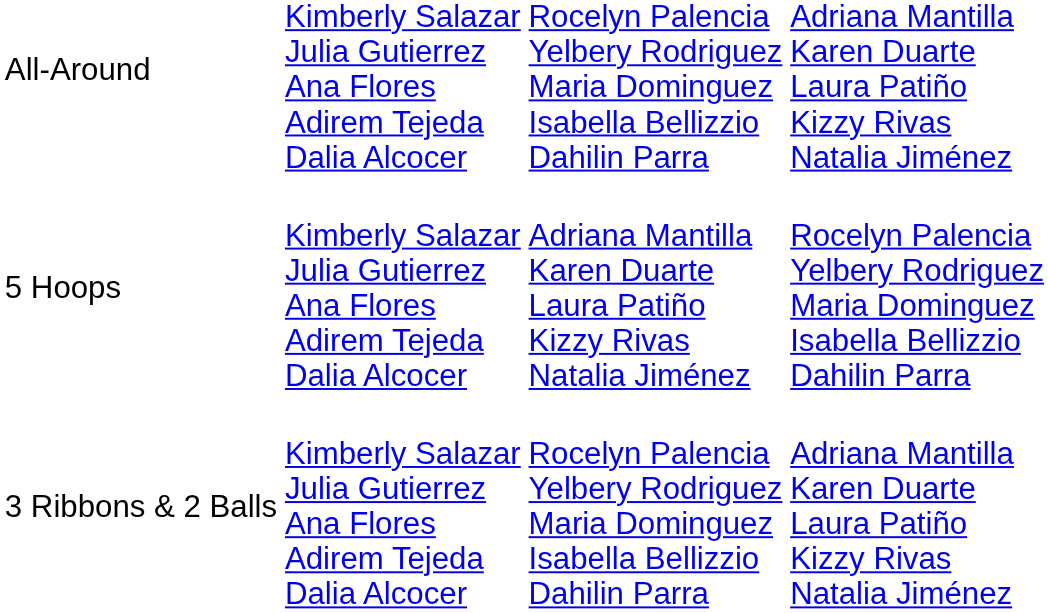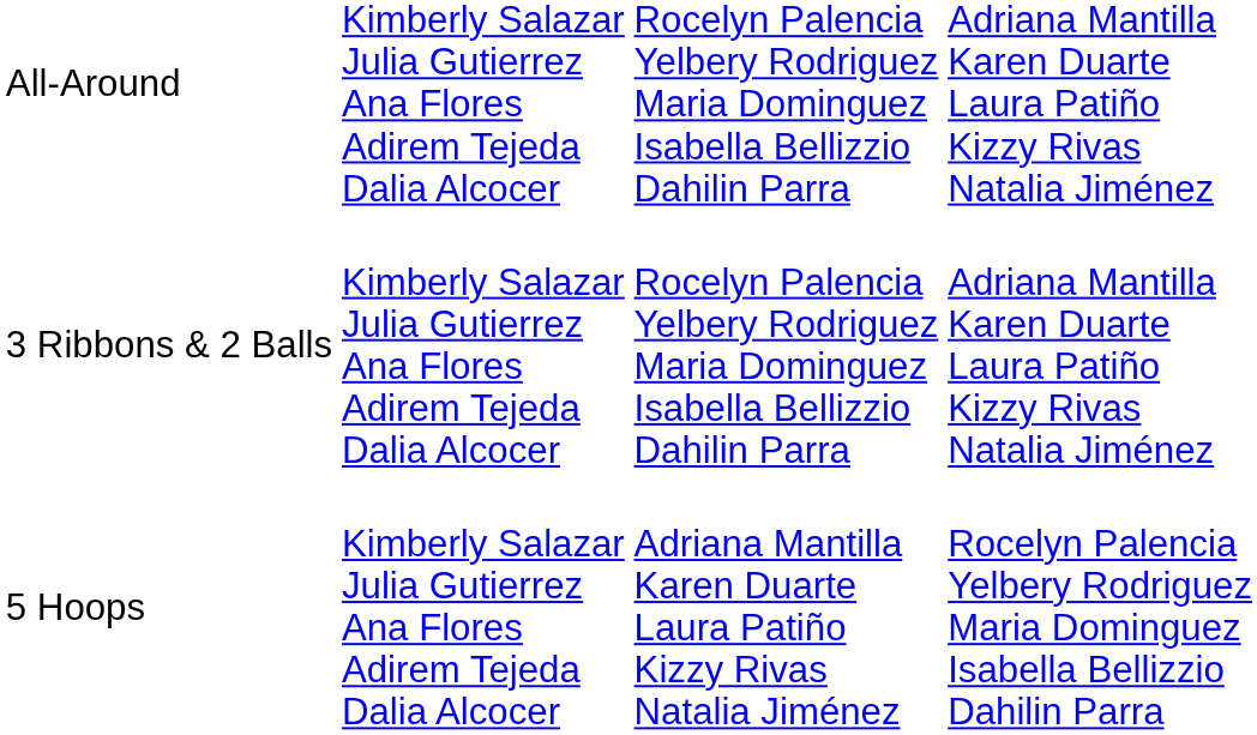 <table>
 <tr>
 <td>All-Around</td>
+<td><br><a href='#'>Kimberly Salazar</a><br><a href='#'>Julia Gutierrez</a><br><a href='#'>Ana Flores</a><br><a href='#'>Adirem Tejeda</a><br><a href='#'>Dalia Alcocer</a></td>
+<td><br><a href='#'>Rocelyn Palencia</a><br><a href='#'>Yelbery Rodriguez</a><br><a href='#'>Maria Dominguez</a><br><a href='#'>Isabella Bellizzio</a><br><a href='#'>Dahilin Parra</a></td>
+<td><br><a href='#'>Adriana Mantilla</a><br><a href='#'>Karen Duarte</a><br><a href='#'>Laura Patiño</a><br><a href='#'>Kizzy Rivas</a><br><a href='#'>Natalia Jiménez</a></td>
+</tr>
+<tr>
+<td>3 Ribbons & 2 Balls</td>
 <td><br><a href='#'>Kimberly Salazar</a><br><a href='#'>Julia Gutierrez</a><br><a href='#'>Ana Flores</a><br><a href='#'>Adirem Tejeda</a><br><a href='#'>Dalia Alcocer</a></td>
 <td><br><a href='#'>Rocelyn Palencia</a><br><a href='#'>Yelbery Rodriguez</a><br><a href='#'>Maria Dominguez</a><br><a href='#'>Isabella Bellizzio</a><br><a href='#'>Dahilin Parra</a></td>
 <td><br><a href='#'>Adriana Mantilla</a><br><a href='#'>Karen Duarte</a><br><a href='#'>Laura Patiño</a><br><a href='#'>Kizzy Rivas</a><br><a href='#'>Natalia Jiménez</a></td>
 </tr>
 <tr>
 <td>5 Hoops</td>
 <td><br><a href='#'>Kimberly Salazar</a><br><a href='#'>Julia Gutierrez</a><br><a href='#'>Ana Flores</a><br><a href='#'>Adirem Tejeda</a><br><a href='#'>Dalia Alcocer</a></td>
 <td><br><a href='#'>Adriana Mantilla</a><br><a href='#'>Karen Duarte</a><br><a href='#'>Laura Patiño</a><br><a href='#'>Kizzy Rivas</a><br><a href='#'>Natalia Jiménez</a></td>
 <td><br><a href='#'>Rocelyn Palencia</a><br><a href='#'>Yelbery Rodriguez</a><br><a href='#'>Maria Dominguez</a><br><a href='#'>Isabella Bellizzio</a><br><a href='#'>Dahilin Parra</a></td>
 </tr>
-<tr>
-<td>3 Ribbons & 2 Balls</td>
-<td><br><a href='#'>Kimberly Salazar</a><br><a href='#'>Julia Gutierrez</a><br><a href='#'>Ana Flores</a><br><a href='#'>Adirem Tejeda</a><br><a href='#'>Dalia Alcocer</a></td>
-<td><br><a href='#'>Rocelyn Palencia</a><br><a href='#'>Yelbery Rodriguez</a><br><a href='#'>Maria Dominguez</a><br><a href='#'>Isabella Bellizzio</a><br><a href='#'>Dahilin Parra</a></td>
-<td><br><a href='#'>Adriana Mantilla</a><br><a href='#'>Karen Duarte</a><br><a href='#'>Laura Patiño</a><br><a href='#'>Kizzy Rivas</a><br><a href='#'>Natalia Jiménez</a></td>
-</tr>
 </table>
